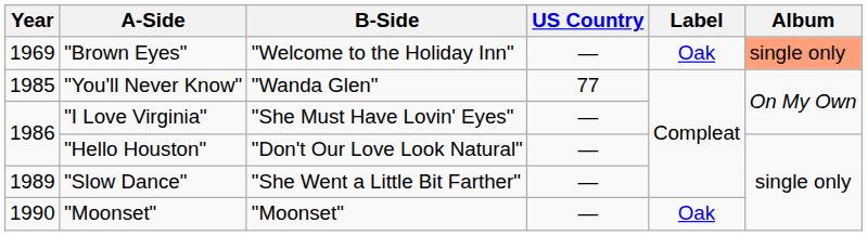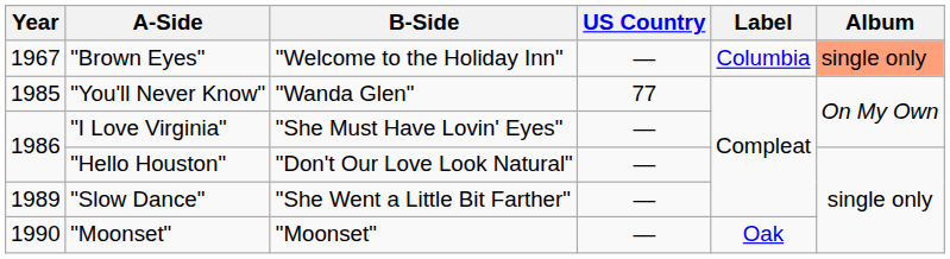 <table class="wikitable">
 <tr>
 <th>Year</th>
 <th>A-Side</th>
 <th>B-Side</th>
 <th><a href='#'>US Country</a></th>
 <th>Label</th>
 <th>Album</th>
 </tr>
 <tr>
-<td>1969</td>
+<td>1967</td>
 <td>"Brown Eyes"</td>
 <td>"Welcome to the Holiday Inn"</td>
 <td align="center">—</td>
-<td align="center"><a href='#'>Oak</a></td>
+<td align="center"><a href='#'>Columbia</a></td>
 <td style="background: lightsalmon;">single only</td>
 </tr>
 <tr>
 <td>1985</td>
 <td>"You'll Never Know"</td>
 <td>"Wanda Glen"</td>
 <td align="center">77</td>
 <td align="center" rowspan="4">Compleat</td>
 <td align="center" rowspan="2"><em>On My Own</em></td>
 </tr>
 <tr>
 <td rowspan="2">1986</td>
 <td>"I Love Virginia"</td>
 <td>"She Must Have Lovin' Eyes"</td>
 <td align="center">—</td>
 </tr>
 <tr>
 <td>"Hello Houston"</td>
 <td>"Don't Our Love Look Natural"</td>
 <td align="center">—</td>
 <td align="center" rowspan="3">single only</td>
 </tr>
 <tr>
 <td>1989</td>
 <td>"Slow Dance"</td>
 <td>"She Went a Little Bit Farther"</td>
 <td align="center">—</td>
 </tr>
 <tr>
 <td>1990</td>
 <td>"Moonset"</td>
 <td>"Moonset"</td>
 <td align="center">—</td>
 <td align="center"><a href='#'>Oak</a></td>
 </tr>
 </table>
